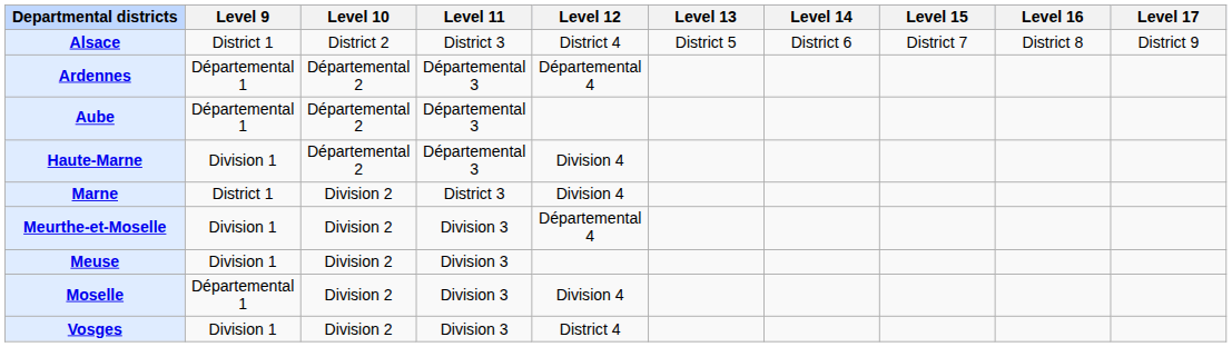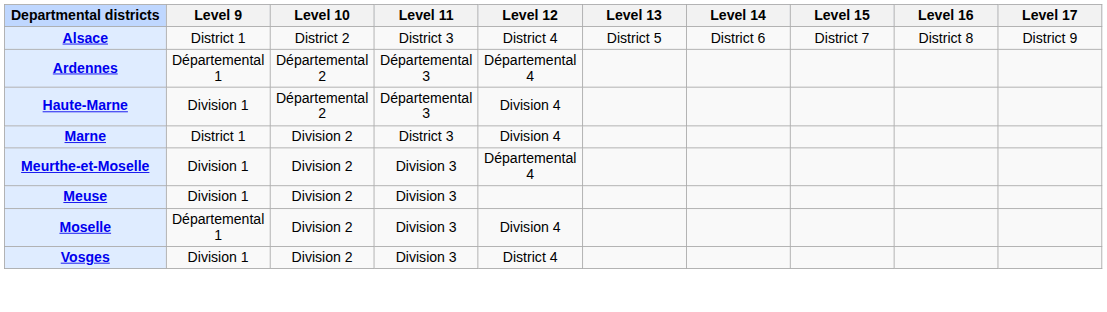 <table class="wikitable" style="text-align: center;">
 <tr style="background:#dfecff;">
 <th width="14%" style="background:#bfd7ff;">Departmental districts</th>
 <th width="9%">Level 9</th>
 <th width="9%">Level 10</th>
 <th width="9%">Level 11</th>
 <th width="9%">Level 12</th>
 <th width="9%">Level 13</th>
 <th width="9%">Level 14</th>
 <th width="9%">Level 15</th>
 <th width="9%">Level 16</th>
 <th width="9%">Level 17</th>
 </tr>
 <tr align="center">
 <th style="background:#dfecff;"><a href='#'>Alsace</a></th>
 <td>District 1</td>
 <td>District 2</td>
 <td>District 3</td>
 <td>District 4</td>
 <td>District 5</td>
 <td>District 6</td>
 <td>District 7</td>
 <td>District 8</td>
 <td>District 9</td>
 </tr>
 <tr align="center">
 <th style="background:#dfecff;"><a href='#'>Ardennes</a></th>
 <td>Départemental 1</td>
 <td>Départemental 2</td>
 <td>Départemental 3</td>
 <td>Départemental 4</td>
-<td> </td>
-<td> </td>
-<td> </td>
-<td> </td>
-<td> </td>
-</tr>
-<tr align="center">
-<th style="background:#dfecff;"><a href='#'>Aube</a></th>
-<td>Départemental 1</td>
-<td>Départemental 2</td>
-<td>Départemental 3</td>
-<td> </td>
 <td> </td>
 <td> </td>
 <td> </td>
 <td> </td>
 <td> </td>
 </tr>
 <tr align="center">
 <th style="background:#dfecff;"><a href='#'>Haute-Marne</a></th>
 <td>Division 1</td>
 <td>Départemental 2</td>
 <td>Départemental 3</td>
 <td>Division 4</td>
 <td> </td>
 <td> </td>
 <td> </td>
 <td> </td>
 <td> </td>
 </tr>
 <tr align="center">
 <th style="background:#dfecff;"><a href='#'>Marne</a></th>
 <td>District 1</td>
 <td>Division 2</td>
 <td>District 3</td>
 <td>Division 4</td>
 <td> </td>
 <td> </td>
 <td> </td>
 <td> </td>
 <td> </td>
 </tr>
 <tr align="center">
 <th style="background:#dfecff;"><a href='#'>Meurthe-et-Moselle</a></th>
 <td>Division 1</td>
 <td>Division 2</td>
 <td>Division 3</td>
 <td>Départemental 4</td>
 <td> </td>
 <td> </td>
 <td> </td>
 <td> </td>
 <td> </td>
 </tr>
 <tr align="center">
 <th style="background:#dfecff;"><a href='#'>Meuse</a></th>
 <td>Division 1</td>
 <td>Division 2</td>
 <td>Division 3</td>
 <td> </td>
 <td> </td>
 <td> </td>
 <td> </td>
 <td> </td>
 <td> </td>
 </tr>
 <tr align="center">
 <th style="background:#dfecff;"><a href='#'>Moselle</a></th>
 <td>Départemental 1</td>
 <td>Division 2</td>
 <td>Division 3</td>
 <td>Division 4</td>
 <td> </td>
 <td> </td>
 <td> </td>
 <td> </td>
 <td> </td>
 </tr>
 <tr align="center">
 <th style="background:#dfecff;"><a href='#'>Vosges</a></th>
 <td>Division 1</td>
 <td>Division 2</td>
 <td>Division 3</td>
 <td>District 4</td>
 <td> </td>
 <td> </td>
 <td> </td>
 <td> </td>
 <td> </td>
 </tr>
 </table>
